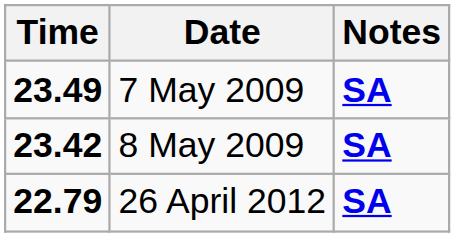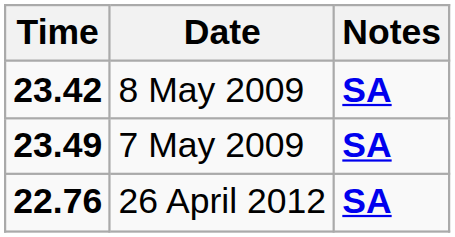 <table class="wikitable">
 <tr>
 <th>Time</th>
 <th>Date</th>
 <th>Notes</th>
 </tr>
 <tr>
+<td><strong>23.42</strong></td>
+<td>8 May 2009</td>
+<td><strong><a href='#'>SA</a></strong></td>
+</tr>
+<tr>
 <td><strong>23.49</strong></td>
 <td>7 May 2009</td>
 <td><strong><a href='#'>SA</a></strong></td>
 </tr>
 <tr>
-<td><strong>23.42</strong></td>
-<td>8 May 2009</td>
-<td><strong><a href='#'>SA</a></strong></td>
-</tr>
-<tr>
-<td><strong>22.79</strong></td>
+<td><strong>22.76</strong></td>
 <td>26 April 2012</td>
 <td><strong><a href='#'>SA</a></strong></td>
 </tr>
 </table>
